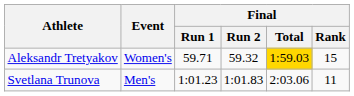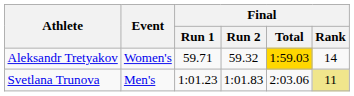 <table class="wikitable" style="font-size:90%">
 <tr>
 <th rowspan="2">Athlete</th>
 <th rowspan="2">Event</th>
 <th colspan="4">Final</th>
 </tr>
 <tr>
 <th>Run 1</th>
 <th>Run 2</th>
 <th>Total</th>
 <th>Rank</th>
 </tr>
 <tr>
 <td><a href='#'>Aleksandr Tretyakov</a></td>
 <td><a href='#'>Women's</a></td>
 <td align="center">59.71</td>
 <td align="center">59.32</td>
 <td align="center" style="background: gold;">1:59.03</td>
-<td align="center">15</td>
+<td align="center">14</td>
 </tr>
 <tr>
 <td><a href='#'>Svetlana Trunova</a></td>
 <td><a href='#'>Men's</a></td>
 <td align="center">1:01.23</td>
 <td align="center">1:01.83</td>
 <td align="center">2:03.06</td>
-<td align="center">11</td>
+<td align="center" style="background: khaki;">11</td>
 </tr>
 </table>
